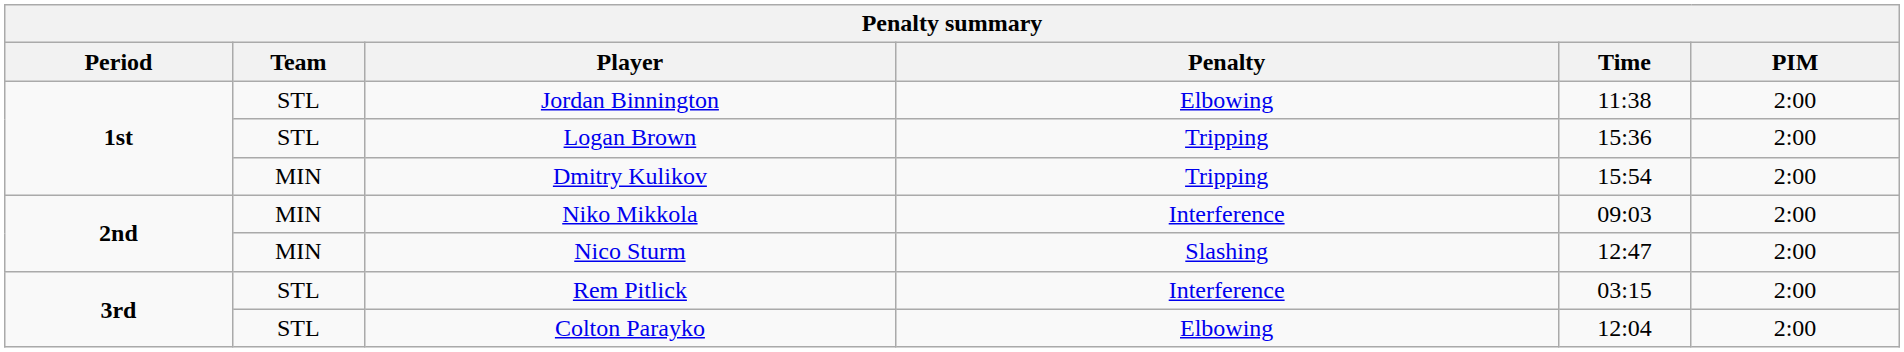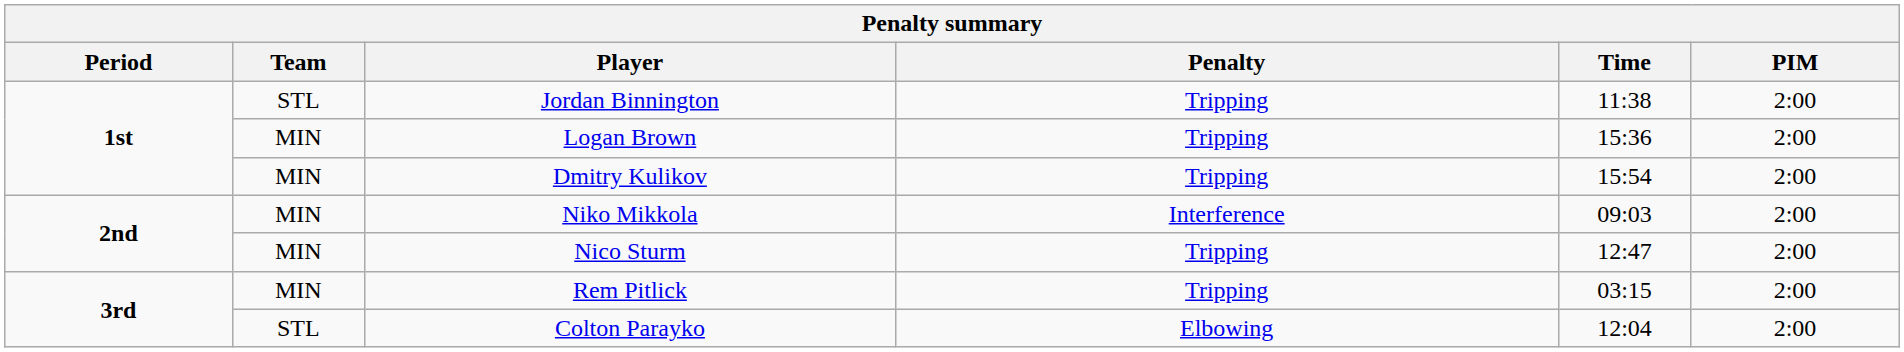 <table style="width:100%;" class="wikitable">
 <tr>
 <th colspan=6>Penalty summary</th>
 </tr>
 <tr>
 <th style="width:12%;">Period</th>
 <th style="width:7%;">Team</th>
 <th style="width:28%;">Player</th>
 <th style="width:35%;">Penalty</th>
 <th style="width:7%;">Time</th>
 <th style="width:11%;">PIM</th>
 </tr>
 <tr>
 <td style="text-align:center;" rowspan=3><strong>1st</strong></td>
 <td align=center>STL</td>
 <td align=center><a href='#'>Jordan Binnington</a></td>
-<td align=center><a href='#'>Elbowing</a></td>
+<td align=center><a href='#'>Tripping</a></td>
 <td align=center>11:38</td>
 <td align=center>2:00</td>
 </tr>
 <tr>
-<td align=center>STL</td>
+<td align=center>MIN</td>
 <td align=center><a href='#'>Logan Brown</a></td>
 <td align=center><a href='#'>Tripping</a></td>
 <td align=center>15:36</td>
 <td align=center>2:00</td>
 </tr>
 <tr>
 <td align=center>MIN</td>
 <td align=center><a href='#'>Dmitry Kulikov</a></td>
 <td align=center><a href='#'>Tripping</a></td>
 <td align=center>15:54</td>
 <td align=center>2:00</td>
 </tr>
 <tr>
 <td style="text-align:center;" rowspan=2><strong>2nd</strong></td>
 <td align=center>MIN</td>
 <td align=center><a href='#'>Niko Mikkola</a></td>
 <td align=center><a href='#'>Interference</a></td>
 <td align=center>09:03</td>
 <td align=center>2:00</td>
 </tr>
 <tr>
 <td align=center>MIN</td>
 <td align=center><a href='#'>Nico Sturm</a></td>
-<td align=center><a href='#'>Slashing</a></td>
+<td align=center><a href='#'>Tripping</a></td>
 <td align=center>12:47</td>
 <td align=center>2:00</td>
 </tr>
 <tr>
 <td style="text-align:center;" rowspan=2><strong>3rd</strong></td>
-<td align=center>STL</td>
+<td align=center>MIN</td>
 <td align=center><a href='#'>Rem Pitlick</a></td>
-<td align=center><a href='#'>Interference</a></td>
+<td align=center><a href='#'>Tripping</a></td>
 <td align=center>03:15</td>
 <td align=center>2:00</td>
 </tr>
 <tr>
 <td align=center>STL</td>
 <td align=center><a href='#'>Colton Parayko</a></td>
 <td align=center><a href='#'>Elbowing</a></td>
 <td align=center>12:04</td>
 <td align=center>2:00</td>
 </tr>
 </table>
